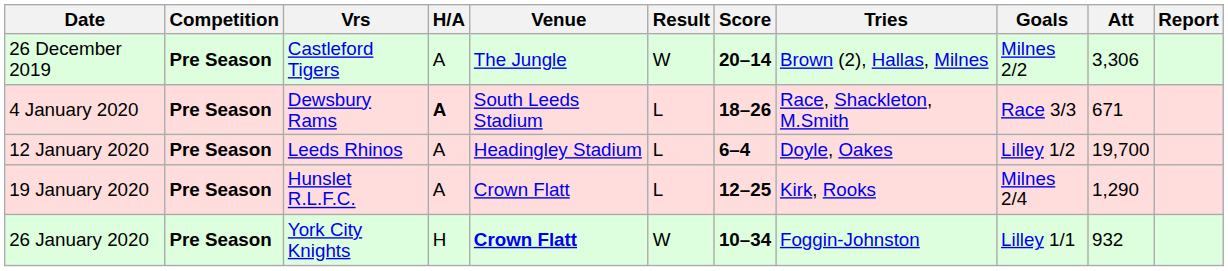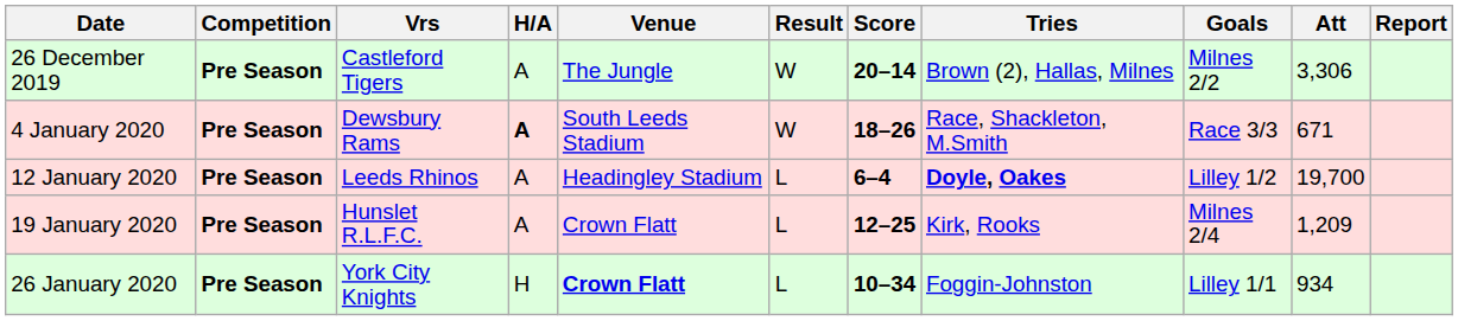 <table class="wikitable"  style="font-size:85%; width:100%;">
 <tr>
 <th>Date</th>
 <th>Competition</th>
 <th>Vrs</th>
 <th>H/A</th>
 <th>Venue</th>
 <th>Result</th>
 <th>Score</th>
 <th>Tries</th>
 <th>Goals</th>
 <th>Att</th>
 <th>Report</th>
 </tr>
 <tr style="background:#ddffdd;" width=20 | >
 <td>26 December 2019</td>
 <td><strong>Pre Season</strong></td>
 <td><a href='#'>Castleford Tigers</a></td>
 <td>A</td>
 <td><a href='#'>The Jungle</a></td>
 <td>W</td>
 <td><strong>20–14</strong></td>
 <td><a href='#'>Brown</a> (2), <a href='#'>Hallas</a>, <a href='#'>Milnes</a></td>
 <td><a href='#'>Milnes</a> 2/2</td>
 <td>3,306</td>
 <td></td>
 </tr>
 <tr style="background:#ffdddd;" width=20 | >
 <td>4 January 2020</td>
 <td><strong>Pre Season</strong></td>
 <td><a href='#'>Dewsbury Rams</a></td>
 <td><strong>A</strong></td>
 <td><a href='#'>South Leeds Stadium</a></td>
-<td>L</td>
+<td>W</td>
 <td><strong>18–26</strong></td>
 <td><a href='#'>Race</a>, <a href='#'>Shackleton</a>, <a href='#'>M.Smith</a></td>
 <td><a href='#'>Race</a> 3/3</td>
 <td>671</td>
 <td></td>
 </tr>
 <tr style="background:#ffdddd;" width=20 | >
 <td>12 January 2020</td>
 <td><strong>Pre Season</strong></td>
 <td><a href='#'>Leeds Rhinos</a></td>
 <td>A</td>
 <td><a href='#'>Headingley Stadium</a></td>
 <td>L</td>
 <td><strong>6–4</strong></td>
-<td><a href='#'>Doyle</a>, <a href='#'>Oakes</a></td>
+<td><strong><a href='#'>Doyle</a>, <a href='#'>Oakes</a></strong></td>
 <td><a href='#'>Lilley</a> 1/2</td>
 <td>19,700</td>
 <td></td>
 </tr>
 <tr style="background:#ffdddd;" width=20 | >
 <td>19 January 2020</td>
 <td><strong>Pre Season</strong></td>
 <td><a href='#'>Hunslet R.L.F.C.</a></td>
 <td>A</td>
 <td><a href='#'>Crown Flatt</a></td>
 <td>L</td>
 <td><strong>12–25</strong></td>
 <td><a href='#'>Kirk</a>, <a href='#'>Rooks</a></td>
 <td><a href='#'>Milnes</a> 2/4</td>
-<td>1,290</td>
+<td>1,209</td>
 <td></td>
 </tr>
 <tr style="background:#ddffdd;" width=20 | >
 <td>26 January 2020</td>
 <td><strong>Pre Season</strong></td>
 <td><a href='#'>York City Knights</a></td>
 <td>H</td>
 <td><strong><a href='#'>Crown Flatt</a></strong></td>
-<td>W</td>
+<td>L</td>
 <td><strong>10–34</strong></td>
 <td><a href='#'>Foggin-Johnston</a></td>
 <td><a href='#'>Lilley</a> 1/1</td>
-<td>932</td>
+<td>934</td>
 <td></td>
 </tr>
 </table>
